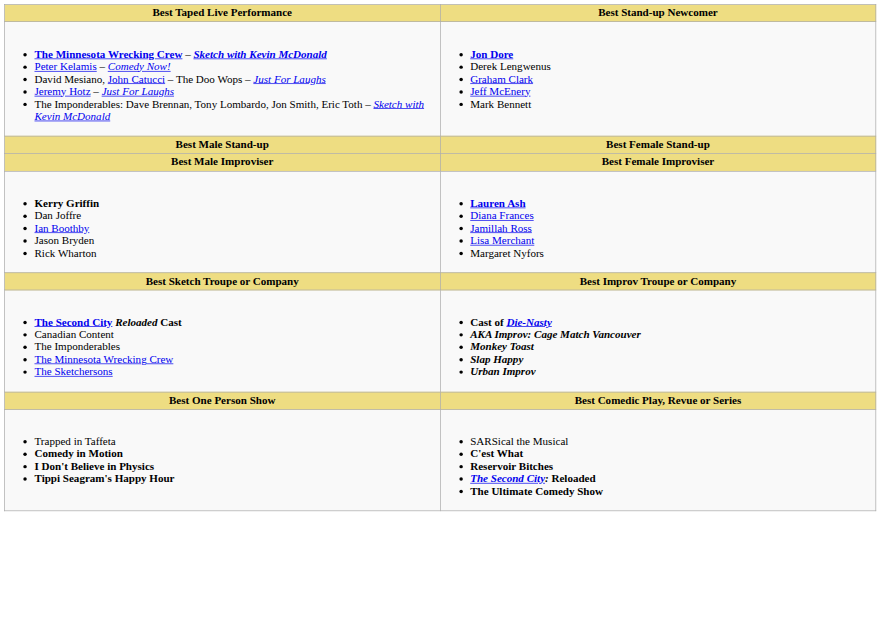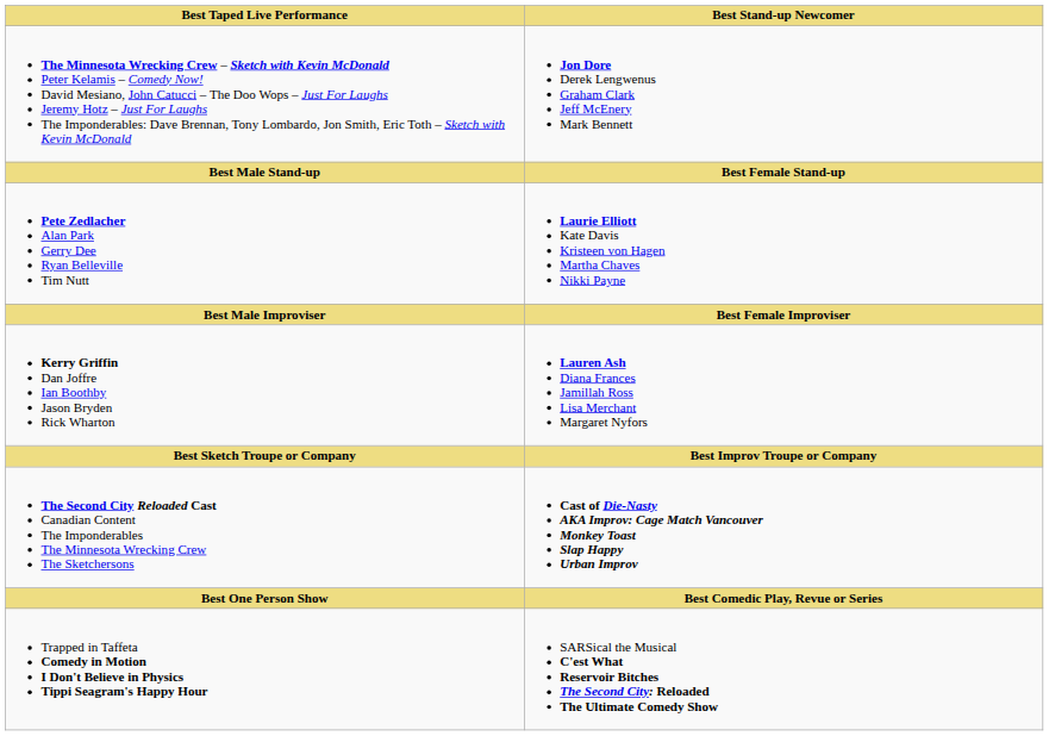 <table class="wikitable" style="width:100%;">
 <tr>
 <th style="background:#EEDD82; width:50%">Best Taped Live Performance</th>
 <th style="background:#EEDD82; width:50%">Best Stand-up Newcomer</th>
 </tr>
 <tr>
 <td valign="top"><br><ul><li> <strong><a href='#'>The Minnesota Wrecking Crew</a></strong> – <strong><em><a href='#'>Sketch with Kevin McDonald</a></em></strong></li><li><a href='#'>Peter Kelamis</a> – <em><a href='#'>Comedy Now!</a></em></li><li>David Mesiano, <a href='#'>John Catucci</a> – The Doo Wops – <em><a href='#'>Just For Laughs</a></em></li><li><a href='#'>Jeremy Hotz</a> – <em><a href='#'>Just For Laughs</a></em></li><li>The Imponderables: Dave Brennan, Tony Lombardo, Jon Smith, Eric Toth – <em><a href='#'>Sketch with Kevin McDonald</a></em></li></ul></td>
 <td valign="top"><br><ul><li> <strong><a href='#'>Jon Dore</a></strong></li><li>Derek Lengwenus</li><li><a href='#'>Graham Clark</a></li><li><a href='#'>Jeff McEnery</a></li><li>Mark Bennett</li></ul></td>
 </tr>
 <tr>
 <th style="background:#EEDD82; width:50%">Best Male Stand-up</th>
 <th style="background:#EEDD82; width:50%">Best Female Stand-up</th>
+</tr>
+<tr>
+<td valign="top"><br><ul><li> <strong><a href='#'>Pete Zedlacher</a></strong></li><li><a href='#'>Alan Park</a></li><li><a href='#'>Gerry Dee</a></li><li><a href='#'>Ryan Belleville</a></li><li>Tim Nutt</li></ul></td>
+<td valign="top"><br><ul><li> <strong><a href='#'>Laurie Elliott</a></strong></li><li>Kate Davis</li><li><a href='#'>Kristeen von Hagen</a></li><li><a href='#'>Martha Chaves</a></li><li><a href='#'>Nikki Payne</a></li></ul></td>
 </tr>
 <tr>
 <th style="background:#EEDD82; width:50%">Best Male Improviser</th>
 <th style="background:#EEDD82; width:50%">Best Female Improviser</th>
 </tr>
 <tr>
 <td valign="top"><br><ul><li> <strong>Kerry Griffin</strong></li><li>Dan Joffre</li><li><a href='#'>Ian Boothby</a></li><li>Jason Bryden</li><li>Rick Wharton</li></ul></td>
 <td valign="top"><br><ul><li> <strong><a href='#'>Lauren Ash</a></strong></li><li><a href='#'>Diana Frances</a></li><li><a href='#'>Jamillah Ross</a></li><li><a href='#'>Lisa Merchant</a></li><li>Margaret Nyfors</li></ul></td>
 </tr>
 <tr>
 <th style="background:#EEDD82; width:50%">Best Sketch Troupe or Company</th>
 <th style="background:#EEDD82; width:50%">Best Improv Troupe or Company</th>
 </tr>
 <tr>
 <td valign="top"><br><ul><li> <strong><a href='#'>The Second City</a> <em>Reloaded</em> Cast</strong></li><li>Canadian Content</li><li>The Imponderables</li><li><a href='#'>The Minnesota Wrecking Crew</a></li><li><a href='#'>The Sketchersons</a></li></ul></td>
 <td valign="top"><br><ul><li> <strong>Cast of <em><a href='#'>Die-Nasty</a><strong><em></li><li>AKA Improv: Cage Match Vancouver</li><li>Monkey Toast</li><li>Slap Happy</li><li>Urban Improv</li></ul></td>
 </tr>
 <tr>
 <th style="background:#EEDD82; width:50%">Best One Person Show</th>
 <th style="background:#EEDD82; width:50%">Best Comedic Play, Revue or Series</th>
 </tr>
 <tr>
 <td valign="top"><br><ul><li> </em></strong>Trapped in Taffeta<strong><em></li><li></em>Comedy in Motion<em></li><li></em>I Don't Believe in Physics<em></li><li></em>Tippi Seagram's Happy Hour<em></li></ul></td>
 <td valign="top"><br><ul><li> </em></strong>SARSical the Musical<strong><em></li><li></em>C'est What<em></li><li></em>Reservoir Bitches<em></li><li><a href='#'>The Second City</a>: </em>Reloaded<em></li><li></em>The Ultimate Comedy Show<em></li></ul></td>
 </tr>
 </table>
